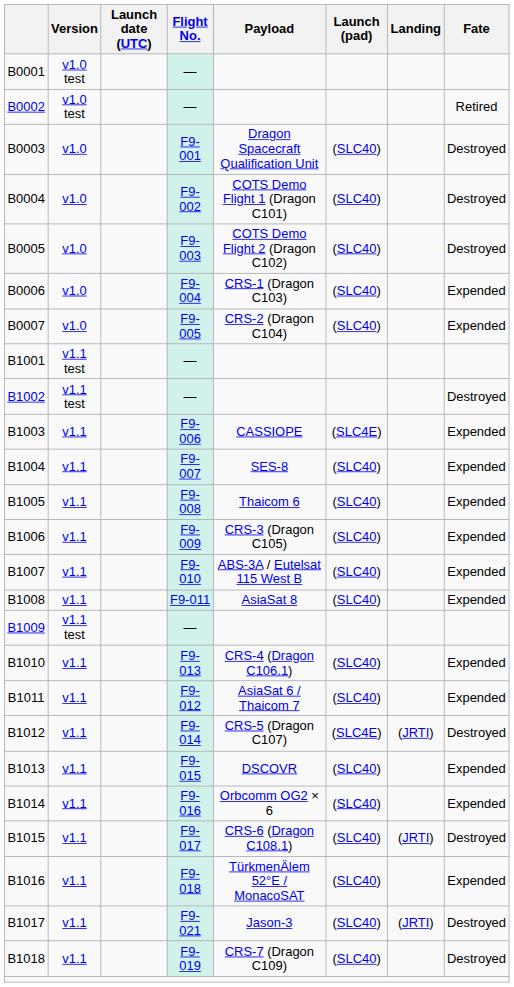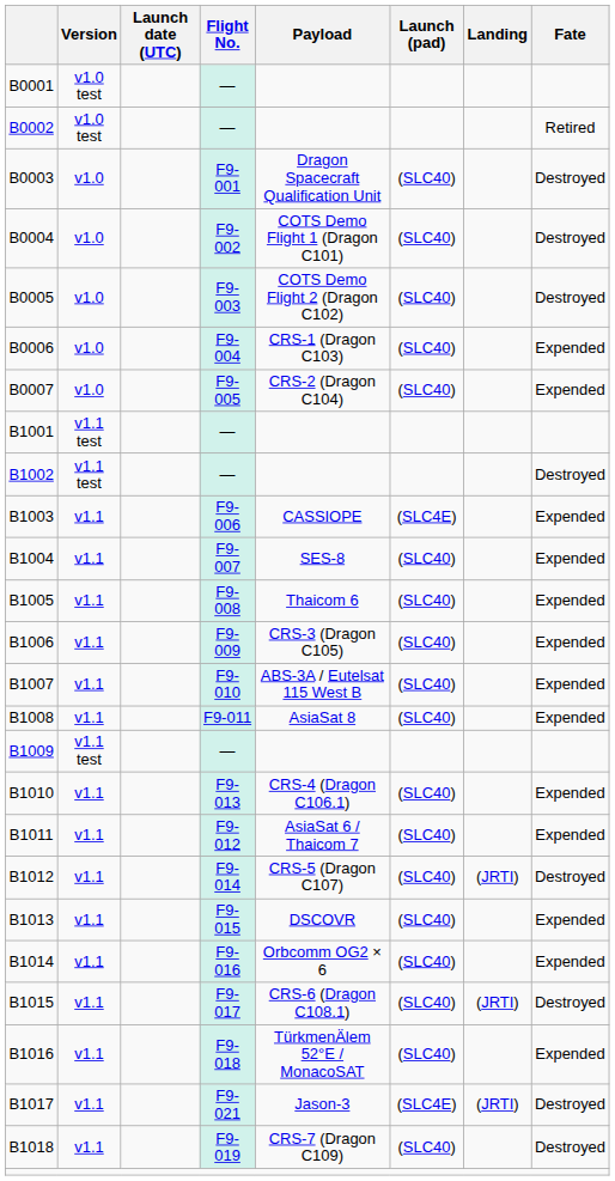 <table class="wikitable sortable sticky-header" style="text-align:center; width: 100%;">
 <tr>
 <th></th>
 <th>Version</th>
 <th>Launch date (<a href='#'>UTC</a>)</th>
 <th data-sort-type="text"><a href='#'>Flight No.</a></th>
 <th>Payload</th>
 <th>Launch (pad)</th>
 <th>Landing</th>
 <th>Fate</th>
 </tr>
 <tr id="B0001">
 <td>B0001</td>
 <td><a href='#'>v1.0</a> test</td>
 <td></td>
 <td style="background:#D1F2EB">—</td>
 <td></td>
 <td></td>
 <td></td>
 <td></td>
 </tr>
 <tr id="B0002">
 <td><a href='#'>B0002</a></td>
 <td><a href='#'>v1.0</a> test</td>
 <td></td>
 <td style="background:#D1F2EB">—</td>
 <td></td>
 <td></td>
 <td></td>
 <td>Retired</td>
 </tr>
 <tr id="B0003">
 <td>B0003</td>
 <td><a href='#'>v1.0</a></td>
 <td></td>
 <td style="background:#D1F2EB"><a href='#'>F9-001</a></td>
 <td data-sort-value="Dragon 000"><a href='#'>Dragon Spacecraft Qualification Unit</a></td>
 <td> (<a href='#'>SLC40</a>)</td>
 <td></td>
 <td>Destroyed</td>
 </tr>
 <tr id="B0004">
 <td>B0004</td>
 <td><a href='#'>v1.0</a></td>
 <td></td>
 <td style="background:#D1F2EB"><a href='#'>F9-002</a></td>
 <td><a href='#'>COTS Demo Flight 1</a> (Dragon C101)</td>
 <td> (<a href='#'>SLC40</a>)</td>
 <td></td>
 <td>Destroyed</td>
 </tr>
 <tr id="B0005">
 <td>B0005</td>
 <td><a href='#'>v1.0</a></td>
 <td></td>
 <td style="background:#D1F2EB"><a href='#'>F9-003</a></td>
 <td><a href='#'>COTS Demo Flight 2</a> (Dragon C102)</td>
 <td> (<a href='#'>SLC40</a>)</td>
 <td></td>
 <td>Destroyed</td>
 </tr>
 <tr id="B0006">
 <td>B0006</td>
 <td><a href='#'>v1.0</a></td>
 <td></td>
 <td style="background:#D1F2EB"><a href='#'>F9-004</a></td>
 <td><a href='#'>CRS-1</a> (Dragon C103)</td>
 <td> (<a href='#'>SLC40</a>)</td>
 <td></td>
 <td>Expended</td>
 </tr>
 <tr id="B0007">
 <td>B0007</td>
 <td><a href='#'>v1.0</a></td>
 <td></td>
 <td style="background:#D1F2EB"><a href='#'>F9-005</a></td>
 <td><a href='#'>CRS-2</a> (Dragon C104)</td>
 <td> (<a href='#'>SLC40</a>)</td>
 <td></td>
 <td>Expended</td>
 </tr>
 <tr id="B1001">
 <td>B1001</td>
 <td><a href='#'>v1.1</a> test</td>
 <td></td>
 <td style="background:#D1F2EB">—</td>
 <td></td>
 <td></td>
 <td></td>
 <td></td>
 </tr>
 <tr id="B1002">
 <td><a href='#'>B1002</a></td>
 <td><a href='#'>v1.1</a> test</td>
 <td></td>
 <td style="background:#D1F2EB">—</td>
 <td></td>
 <td></td>
 <td></td>
 <td>Destroyed</td>
 </tr>
 <tr id="B1003">
 <td>B1003</td>
 <td><a href='#'>v1.1</a></td>
 <td></td>
 <td style="background:#D1F2EB"><a href='#'>F9-006</a></td>
 <td><a href='#'>CASSIOPE</a></td>
 <td> (<a href='#'>SLC4E</a>)</td>
 <td></td>
 <td>Expended</td>
 </tr>
 <tr id="B1004">
 <td>B1004</td>
 <td><a href='#'>v1.1</a></td>
 <td></td>
 <td style="background:#D1F2EB"><a href='#'>F9-007</a></td>
 <td data-sort-value="SES-08"><a href='#'>SES-8</a></td>
 <td> (<a href='#'>SLC40</a>)</td>
 <td></td>
 <td>Expended</td>
 </tr>
 <tr id="B1005">
 <td>B1005</td>
 <td><a href='#'>v1.1</a></td>
 <td></td>
 <td style="background:#D1F2EB"><a href='#'>F9-008</a></td>
 <td><a href='#'>Thaicom 6</a></td>
 <td> (<a href='#'>SLC40</a>)</td>
 <td></td>
 <td>Expended</td>
 </tr>
 <tr id="B1006">
 <td>B1006</td>
 <td><a href='#'>v1.1</a></td>
 <td></td>
 <td style="background:#D1F2EB"><a href='#'>F9-009</a></td>
 <td><a href='#'>CRS-3</a> (Dragon C105)</td>
 <td> (<a href='#'>SLC40</a>)</td>
 <td></td>
 <td>Expended</td>
 </tr>
 <tr id="B1007">
 <td>B1007</td>
 <td><a href='#'>v1.1</a></td>
 <td></td>
 <td style="background:#D1F2EB"><a href='#'>F9-010</a></td>
 <td><a href='#'>ABS-3A</a> / <a href='#'>Eutelsat 115 West B</a></td>
 <td> (<a href='#'>SLC40</a>)</td>
 <td></td>
 <td>Expended</td>
 </tr>
 <tr id="B1008">
 <td>B1008</td>
 <td><a href='#'>v1.1</a></td>
 <td></td>
 <td style="background:#D1F2EB"><a href='#'>F9-011</a></td>
 <td><a href='#'>AsiaSat 8</a></td>
 <td> (<a href='#'>SLC40</a>)</td>
 <td></td>
 <td>Expended</td>
 </tr>
 <tr id="B1009">
 <td><a href='#'>B1009</a></td>
 <td><a href='#'>v1.1</a> test</td>
 <td></td>
 <td style="background:#D1F2EB">—</td>
 <td></td>
 <td></td>
 <td></td>
 <td></td>
 </tr>
 <tr id="B1010">
 <td>B1010</td>
 <td><a href='#'>v1.1</a></td>
 <td></td>
 <td style="background:#D1F2EB"><a href='#'>F9-013</a></td>
 <td><a href='#'>CRS-4</a> (<a href='#'>Dragon C106.1</a>)</td>
 <td> (<a href='#'>SLC40</a>)</td>
 <td></td>
 <td>Expended</td>
 </tr>
 <tr id="B1011">
 <td>B1011</td>
 <td><a href='#'>v1.1</a></td>
 <td></td>
 <td style="background:#D1F2EB"><a href='#'>F9-012</a></td>
 <td><a href='#'>AsiaSat 6 / Thaicom 7</a></td>
 <td> (<a href='#'>SLC40</a>)</td>
 <td></td>
 <td>Expended</td>
 </tr>
 <tr id="B1012">
 <td>B1012</td>
 <td><a href='#'>v1.1</a></td>
 <td></td>
 <td style="background:#D1F2EB"><a href='#'>F9-014</a></td>
 <td><a href='#'>CRS-5</a> (Dragon C107)</td>
-<td> (<a href='#'>SLC4E</a>)</td>
+<td> (<a href='#'>SLC40</a>)</td>
 <td> (<a href='#'>JRTI</a>)</td>
 <td>Destroyed</td>
 </tr>
 <tr id="B1013">
 <td>B1013</td>
 <td><a href='#'>v1.1</a></td>
 <td></td>
 <td style="background:#D1F2EB"><a href='#'>F9-015</a></td>
 <td><a href='#'>DSCOVR</a></td>
 <td> (<a href='#'>SLC40</a>)</td>
 <td></td>
 <td>Expended</td>
 </tr>
 <tr id="B1014">
 <td>B1014</td>
 <td><a href='#'>v1.1</a></td>
 <td></td>
 <td style="background:#D1F2EB"><a href='#'>F9-016</a></td>
 <td><a href='#'>Orbcomm OG2</a> × 6</td>
 <td> (<a href='#'>SLC40</a>)</td>
 <td></td>
 <td>Expended</td>
 </tr>
 <tr id="B1015">
 <td>B1015</td>
 <td><a href='#'>v1.1</a></td>
 <td></td>
 <td style="background:#D1F2EB"><a href='#'>F9-017</a></td>
 <td><a href='#'>CRS-6</a> (<a href='#'>Dragon C108.1</a>)</td>
 <td> (<a href='#'>SLC40</a>)</td>
 <td> (<a href='#'>JRTI</a>)</td>
 <td>Destroyed</td>
 </tr>
 <tr id="B1016">
 <td>B1016</td>
 <td><a href='#'>v1.1</a></td>
 <td></td>
 <td style="background:#D1F2EB"><a href='#'>F9-018</a></td>
 <td><a href='#'>TürkmenÄlem 52°E / MonacoSAT</a></td>
 <td> (<a href='#'>SLC40</a>)</td>
 <td></td>
 <td>Expended</td>
 </tr>
 <tr id="B1017">
 <td>B1017</td>
 <td><a href='#'>v1.1</a></td>
 <td></td>
 <td style="background:#D1F2EB"><a href='#'>F9-021</a></td>
 <td><a href='#'>Jason-3</a></td>
-<td> (<a href='#'>SLC40</a>)</td>
+<td> (<a href='#'>SLC4E</a>)</td>
 <td> (<a href='#'>JRTI</a>)</td>
 <td>Destroyed</td>
 </tr>
 <tr id="B1018">
 <td>B1018</td>
 <td><a href='#'>v1.1</a></td>
 <td></td>
 <td style="background:#D1F2EB"><a href='#'>F9-019</a></td>
 <td><a href='#'>CRS-7</a> (Dragon C109)</td>
 <td> (<a href='#'>SLC40</a>)</td>
 <td></td>
 <td>Destroyed</td>
 </tr>
 <tr class="sortbottom">
 <td colspan="8"></td>
 </tr>
 </table>
